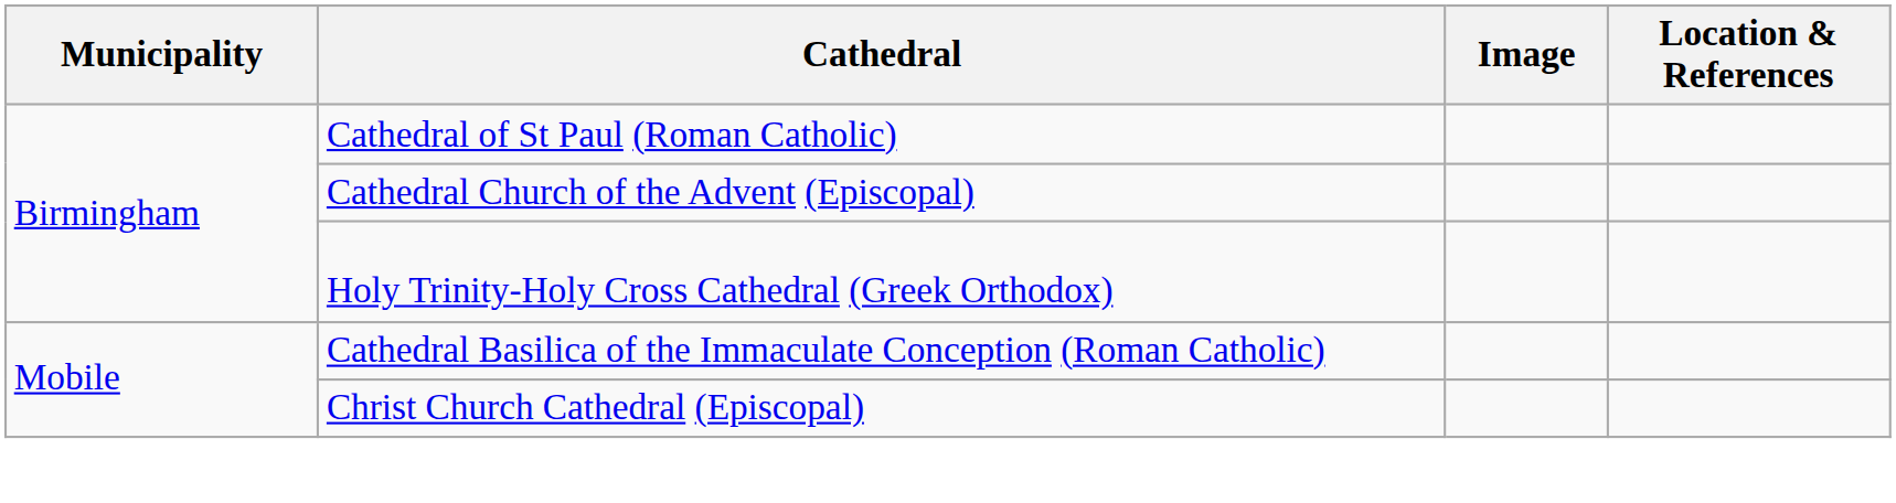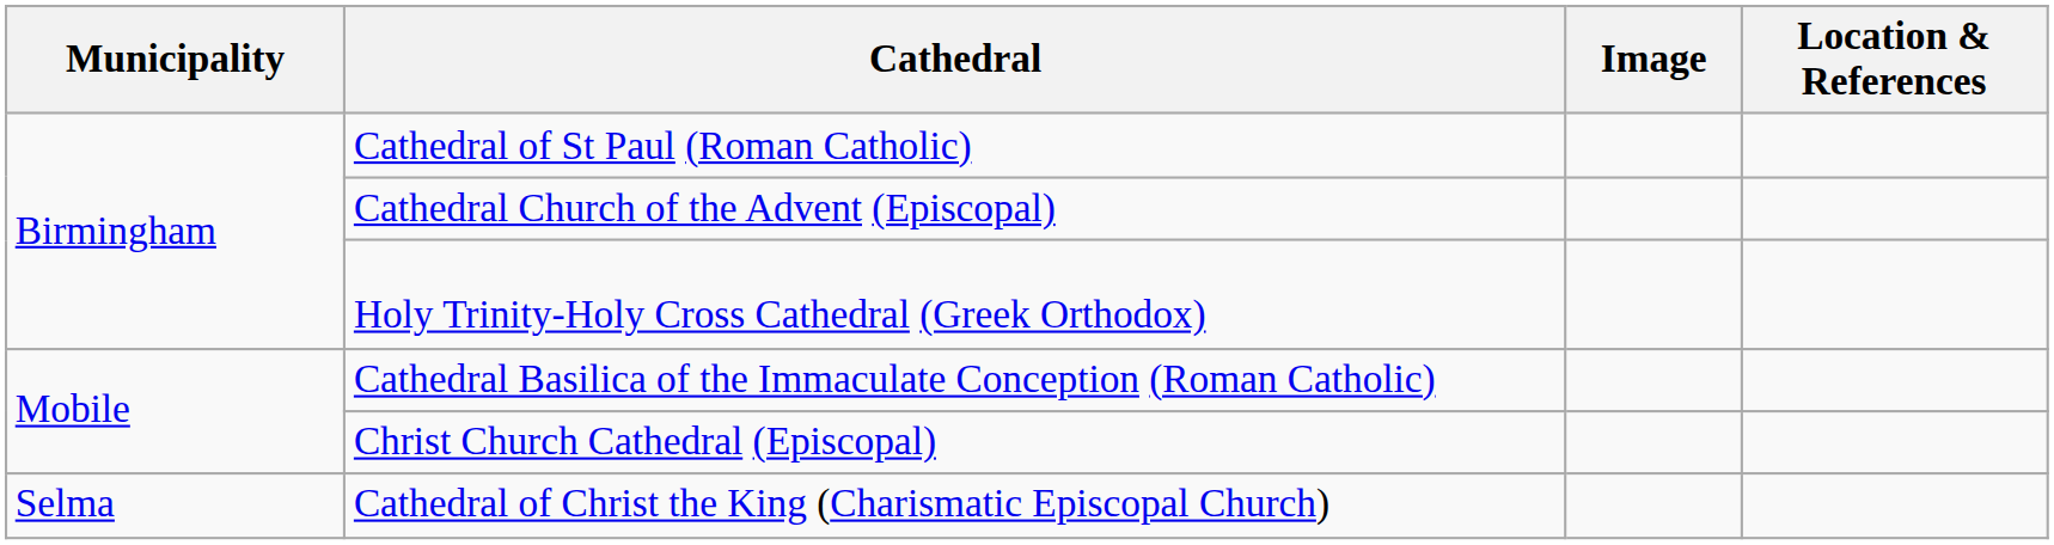 <table width=65% class="wikitable">
 <tr>
 <th width = 10%>Municipality</th>
 <th width = 40%>Cathedral</th>
 <th width = 5%>Image</th>
 <th width = 10%>Location & References</th>
 </tr>
 <tr>
 <td rowspan=3><a href='#'>Birmingham</a></td>
 <td><a href='#'>Cathedral of St Paul</a> <a href='#'>(Roman Catholic)</a></td>
 <td></td>
 <td><small></small><br></td>
 </tr>
 <tr>
 <td><a href='#'>Cathedral Church of the Advent</a> <a href='#'>(Episcopal)</a></td>
 <td></td>
 <td><small></small><br></td>
 </tr>
 <tr>
 <td><br><a href='#'>Holy Trinity-Holy Cross Cathedral</a> <a href='#'>(Greek Orthodox)</a></td>
 <td></td>
 <td><small></small><br></td>
 </tr>
 <tr>
 <td rowspan=2><a href='#'>Mobile</a></td>
 <td><a href='#'>Cathedral Basilica of the Immaculate Conception</a> <a href='#'>(Roman Catholic)</a></td>
 <td></td>
 <td><small></small><br></td>
 </tr>
 <tr>
 <td><a href='#'>Christ Church Cathedral</a> <a href='#'>(Episcopal)</a></td>
 <td></td>
 <td><small><br></small></td>
 </tr>
+<tr>
+<td><a href='#'>Selma</a></td>
+<td><a href='#'>Cathedral of Christ the King</a> (<a href='#'>Charismatic Episcopal Church</a>)</td>
+<td></td>
+<td><small></small><br></td>
+</tr>
 </table>
